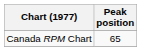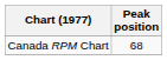 <table class="wikitable sortable">
 <tr>
 <th>Chart (1977)</th>
 <th>Peak<br>position</th>
 </tr>
 <tr>
 </tr>
 <tr>
 </tr>
 <tr>
 <td>Canada <em>RPM</em> Chart</td>
-<td style="text-align:center;">65</td>
+<td style="text-align:center;">68</td>
 </tr>
 <tr>
 </tr>
 <tr>
 </tr>
 <tr>
 </tr>
 <tr>
 </tr>
 </table>
